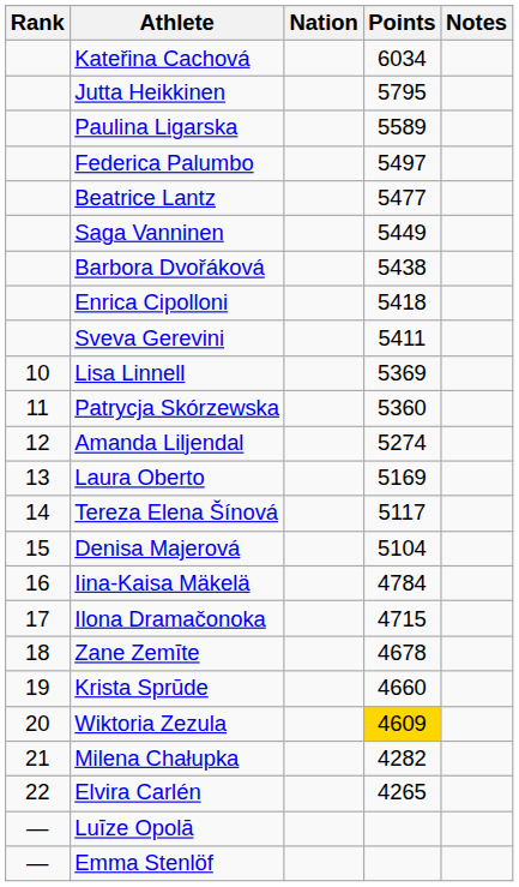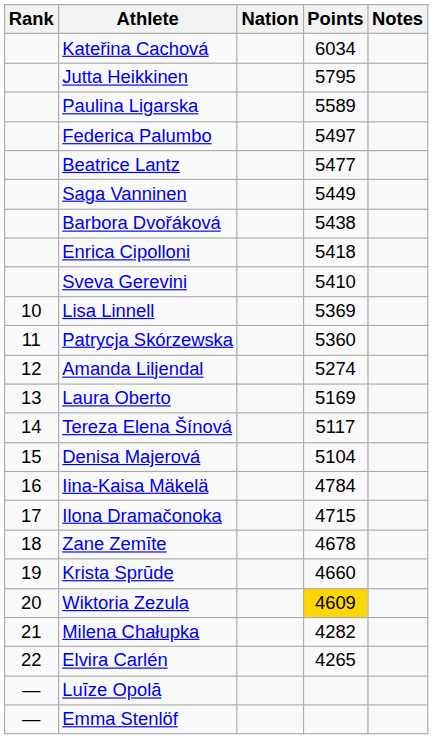 <table class="wikitable sortable" style="text-align:center">
 <tr>
 <th>Rank</th>
 <th>Athlete</th>
 <th>Nation</th>
 <th>Points</th>
 <th>Notes</th>
 </tr>
 <tr>
 <td></td>
 <td align=left><a href='#'>Kateřina Cachová</a></td>
 <td align=left></td>
 <td>6034</td>
 <td></td>
 </tr>
 <tr>
 <td></td>
 <td align=left><a href='#'>Jutta Heikkinen</a></td>
 <td align=left></td>
 <td>5795</td>
 <td></td>
 </tr>
 <tr>
 <td></td>
 <td align=left><a href='#'>Paulina Ligarska</a></td>
 <td align=left></td>
 <td>5589</td>
 <td></td>
 </tr>
 <tr>
 <td></td>
 <td align=left><a href='#'>Federica Palumbo</a></td>
 <td align=left></td>
 <td>5497</td>
 <td></td>
 </tr>
 <tr>
 <td></td>
 <td align=left><a href='#'>Beatrice Lantz</a></td>
 <td align=left></td>
 <td>5477</td>
 <td></td>
 </tr>
 <tr>
 <td></td>
 <td align=left><a href='#'>Saga Vanninen</a></td>
 <td align=left></td>
 <td>5449</td>
 <td> </td>
 </tr>
 <tr>
 <td></td>
 <td align=left><a href='#'>Barbora Dvořáková</a></td>
 <td align=left></td>
 <td>5438</td>
 <td></td>
 </tr>
 <tr>
 <td></td>
 <td align=left><a href='#'>Enrica Cipolloni</a></td>
 <td align=left></td>
 <td>5418</td>
 <td></td>
 </tr>
 <tr>
 <td></td>
 <td align=left><a href='#'>Sveva Gerevini</a></td>
 <td align=left></td>
-<td>5411</td>
+<td>5410</td>
 <td></td>
 </tr>
 <tr>
 <td>10</td>
 <td align=left><a href='#'>Lisa Linnell</a></td>
 <td align=left></td>
 <td>5369</td>
 <td></td>
 </tr>
 <tr>
 <td>11</td>
 <td align=left><a href='#'>Patrycja Skórzewska</a></td>
 <td align=left></td>
 <td>5360</td>
 <td></td>
 </tr>
 <tr>
 <td>12</td>
 <td align=left><a href='#'>Amanda Liljendal</a></td>
 <td align=left></td>
 <td>5274</td>
 <td></td>
 </tr>
 <tr>
 <td>13</td>
 <td align=left><a href='#'>Laura Oberto</a></td>
 <td align=left></td>
 <td>5169</td>
 <td></td>
 </tr>
 <tr>
 <td>14</td>
 <td align=left><a href='#'>Tereza Elena Šínová</a></td>
 <td align=left></td>
 <td>5117</td>
 <td></td>
 </tr>
 <tr>
 <td>15</td>
 <td align=left><a href='#'>Denisa Majerová</a></td>
 <td align=left></td>
 <td>5104</td>
 <td></td>
 </tr>
 <tr>
 <td>16</td>
 <td align=left><a href='#'>Iina-Kaisa Mäkelä</a></td>
 <td align=left></td>
 <td>4784</td>
 <td></td>
 </tr>
 <tr>
 <td>17</td>
 <td align=left><a href='#'>Ilona Dramačonoka</a></td>
 <td align=left></td>
 <td>4715</td>
 <td></td>
 </tr>
 <tr>
 <td>18</td>
 <td align=left><a href='#'>Zane Zemīte</a></td>
 <td align=left></td>
 <td>4678</td>
 <td></td>
 </tr>
 <tr>
 <td>19</td>
 <td align=left><a href='#'>Krista Sprūde</a></td>
 <td align=left></td>
 <td>4660</td>
 <td></td>
 </tr>
 <tr>
 <td>20</td>
 <td align=left><a href='#'>Wiktoria Zezula</a></td>
 <td align=left></td>
 <td style="background: gold;">4609</td>
 <td></td>
 </tr>
 <tr>
 <td>21</td>
 <td align=left><a href='#'>Milena Chałupka</a></td>
 <td align=left></td>
 <td>4282</td>
 <td></td>
 </tr>
 <tr>
 <td>22</td>
 <td align=left><a href='#'>Elvira Carlén</a></td>
 <td align=left></td>
 <td>4265</td>
 <td></td>
 </tr>
 <tr>
 <td>—</td>
 <td align=left><a href='#'>Luīze Opolā</a></td>
 <td align=left></td>
 <td></td>
 <td></td>
 </tr>
 <tr>
 <td>—</td>
 <td align=left><a href='#'>Emma Stenlöf</a></td>
 <td align=left></td>
 <td></td>
 <td></td>
 </tr>
 </table>
